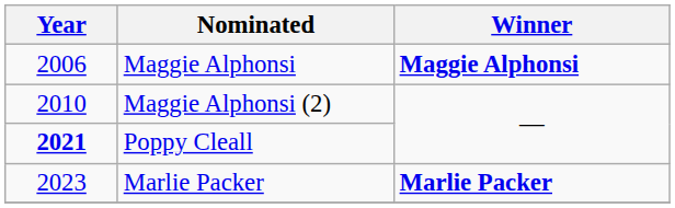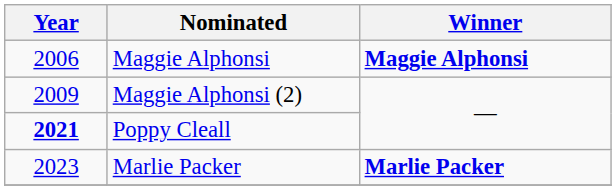 <table class="wikitable sticky-header">
 <tr>
 <th width=65><a href='#'>Year</a></th>
 <th width=170>Nominated</th>
 <th width=170><a href='#'>Winner</a></th>
 </tr>
 <tr>
 <td align=center><a href='#'>2006</a></td>
 <td> <a href='#'>Maggie Alphonsi</a></td>
 <td> <strong><a href='#'>Maggie Alphonsi</a></strong></td>
 </tr>
 <tr>
-<td align=center><a href='#'>2010</a></td>
+<td align=center><a href='#'>2009</a></td>
 <td> <a href='#'>Maggie Alphonsi</a> (2)</td>
 <td align=center rowspan=2>—</td>
 </tr>
 <tr>
 <td align=center><strong><a href='#'>2021</a></strong></td>
 <td> <a href='#'>Poppy Cleall</a></td>
 </tr>
 <tr>
 <td align=center><a href='#'>2023</a></td>
 <td> <a href='#'>Marlie Packer</a></td>
 <td> <strong><a href='#'>Marlie Packer</a></strong></td>
 </tr>
 <tr>
 </tr>
 </table>
